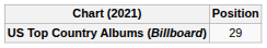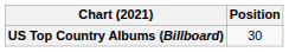 <table class="wikitable plainrowheaders" style="text-align:center">
 <tr>
 <th scope="col">Chart (2021)</th>
 <th scope="col">Position</th>
 </tr>
 <tr>
 <th scope="row">US Top Country Albums (<em>Billboard</em>)</th>
-<td>29</td>
+<td>30</td>
 </tr>
 </table>
